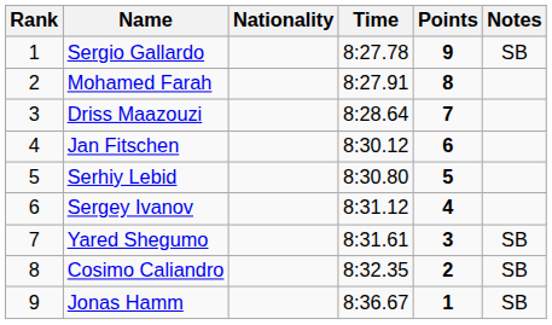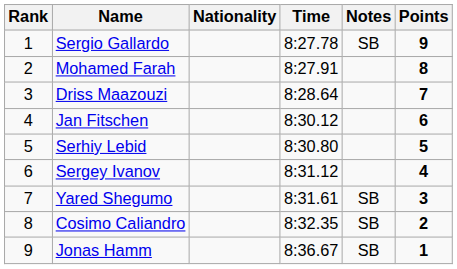 <table class="wikitable sortable" style="text-align:center">
 <tr>
 <th>Rank</th>
 <th>Name</th>
 <th>Nationality</th>
 <th>Time</th>
+<th>Notes</th>
 <th>Points</th>
-<th>Notes</th>
 </tr>
 <tr>
 <td>1</td>
 <td align=left><a href='#'>Sergio Gallardo</a></td>
 <td align=left></td>
 <td>8:27.78</td>
+<td>SB</td>
 <td><strong>9</strong></td>
-<td>SB</td>
 </tr>
 <tr>
 <td>2</td>
 <td align=left><a href='#'>Mohamed Farah</a></td>
 <td align=left></td>
 <td>8:27.91</td>
+<td></td>
 <td><strong>8</strong></td>
-<td></td>
 </tr>
 <tr>
 <td>3</td>
 <td align=left><a href='#'>Driss Maazouzi</a></td>
 <td align=left></td>
 <td>8:28.64</td>
+<td></td>
 <td><strong>7</strong></td>
-<td></td>
 </tr>
 <tr>
 <td>4</td>
 <td align=left><a href='#'>Jan Fitschen</a></td>
 <td align=left></td>
 <td>8:30.12</td>
+<td></td>
 <td><strong>6</strong></td>
-<td></td>
 </tr>
 <tr>
 <td>5</td>
 <td align=left><a href='#'>Serhiy Lebid</a></td>
 <td align=left></td>
 <td>8:30.80</td>
+<td></td>
 <td><strong>5</strong></td>
-<td></td>
 </tr>
 <tr>
 <td>6</td>
 <td align=left><a href='#'>Sergey Ivanov</a></td>
 <td align=left></td>
 <td>8:31.12</td>
+<td></td>
 <td><strong>4</strong></td>
-<td></td>
 </tr>
 <tr>
 <td>7</td>
 <td align=left><a href='#'>Yared Shegumo</a></td>
 <td align=left></td>
 <td>8:31.61</td>
+<td>SB</td>
 <td><strong>3</strong></td>
-<td>SB</td>
 </tr>
 <tr>
 <td>8</td>
 <td align=left><a href='#'>Cosimo Caliandro</a></td>
 <td align=left></td>
 <td>8:32.35</td>
+<td>SB</td>
 <td><strong>2</strong></td>
-<td>SB</td>
 </tr>
 <tr>
 <td>9</td>
 <td align=left><a href='#'>Jonas Hamm</a></td>
 <td align=left></td>
 <td>8:36.67</td>
+<td>SB</td>
 <td><strong>1</strong></td>
-<td>SB</td>
 </tr>
 </table>
